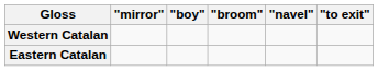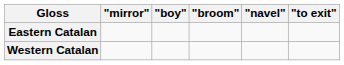 <table class="wikitable">
 <tr>
 <th>Gloss</th>
 <th>"mirror"</th>
 <th>"boy"</th>
 <th>"broom"</th>
 <th>"navel"</th>
 <th>"to exit"</th>
 </tr>
 <tr>
+<th>Eastern Catalan</th>
+<td></td>
+<td></td>
+<td></td>
+<td></td>
+<td></td>
+</tr>
+<tr>
 <th>Western Catalan</th>
 <td></td>
 <td></td>
 <td></td>
 <td></td>
 <td></td>
 </tr>
-<tr>
-<th>Eastern Catalan</th>
-<td></td>
-<td></td>
-<td></td>
-<td></td>
-<td></td>
-</tr>
 </table>
